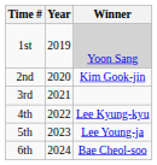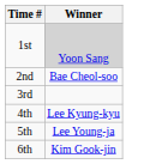 <table class="wikitable sortable" style="text-align:center">
 <tr>
 <th>Time #</th>
-<th>Year</th>
 <th>Winner</th>
 </tr>
 <tr>
 <td>1st</td>
-<td>2019</td>
 <td style="background: lightgrey;"> <br> <br> <a href='#'>Yoon Sang</a></td>
 </tr>
 <tr>
 <td>2nd</td>
-<td>2020</td>
-<td><a href='#'>Kim Gook-jin</a></td>
+<td><a href='#'>Bae Cheol-soo</a></td>
 </tr>
 <tr>
 <td>3rd</td>
-<td>2021</td>
 <td></td>
 </tr>
 <tr>
 <td>4th</td>
-<td>2022</td>
 <td><a href='#'>Lee Kyung-kyu</a></td>
 </tr>
 <tr>
 <td>5th</td>
-<td>2023</td>
 <td><a href='#'>Lee Young-ja</a></td>
 </tr>
 <tr>
 <td>6th</td>
-<td>2024</td>
-<td><a href='#'>Bae Cheol-soo</a></td>
+<td><a href='#'>Kim Gook-jin</a></td>
 </tr>
 </table>
